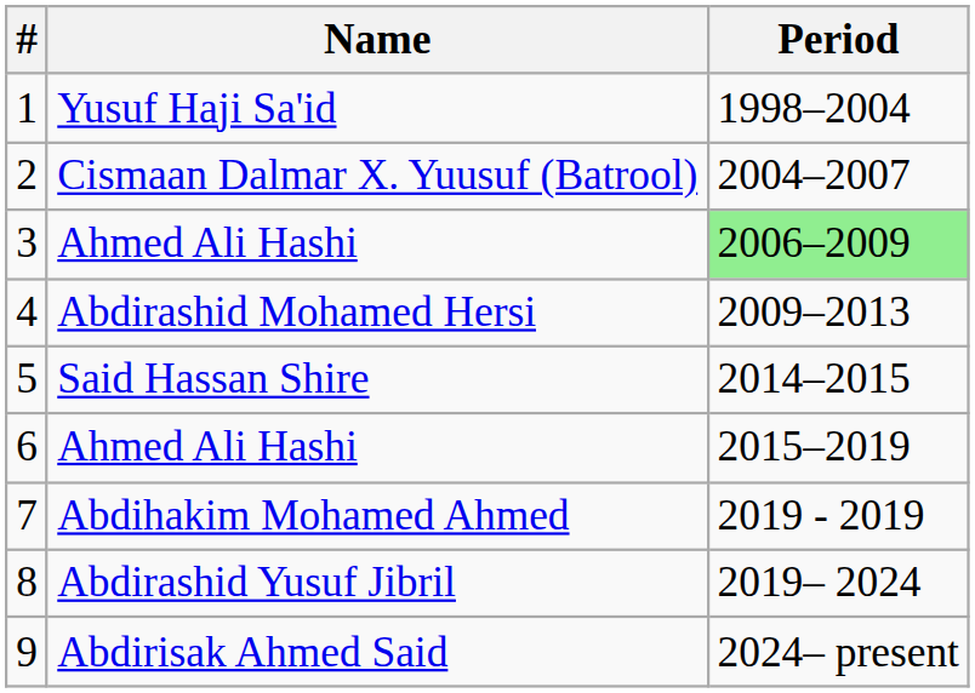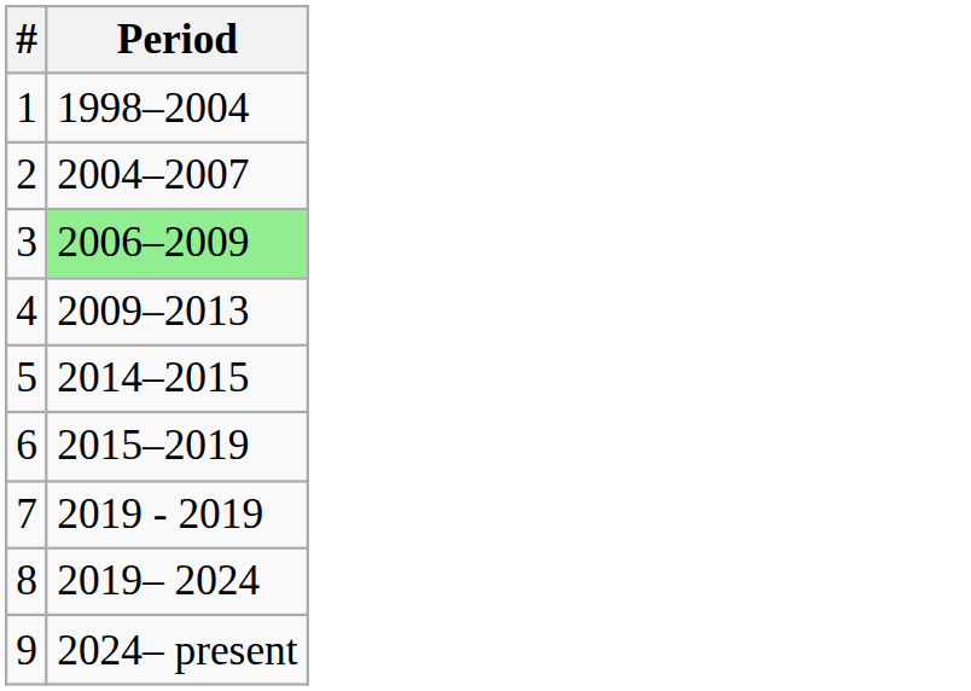 <table class="wikitable">
 <tr>
 <th>#</th>
-<th>Name</th>
 <th>Period</th>
 </tr>
 <tr>
 <td>1</td>
-<td><a href='#'>Yusuf Haji Sa'id</a></td>
 <td>1998–2004</td>
 </tr>
 <tr>
 <td>2</td>
-<td><a href='#'>Cismaan Dalmar X. Yuusuf (Batrool)</a></td>
 <td>2004–2007</td>
 </tr>
 <tr>
 <td>3</td>
-<td><a href='#'>Ahmed Ali Hashi</a></td>
 <td style="background: lightgreen;">2006–2009</td>
 </tr>
 <tr>
 <td>4</td>
-<td><a href='#'>Abdirashid Mohamed Hersi</a></td>
 <td>2009–2013</td>
 </tr>
 <tr>
 <td>5</td>
-<td><a href='#'>Said Hassan Shire</a></td>
 <td>2014–2015</td>
 </tr>
 <tr>
 <td>6</td>
-<td><a href='#'>Ahmed Ali Hashi</a></td>
 <td>2015–2019</td>
 </tr>
 <tr>
 <td>7</td>
-<td><a href='#'>Abdihakim Mohamed Ahmed</a></td>
 <td>2019 - 2019</td>
 </tr>
 <tr>
 <td>8</td>
-<td><a href='#'>Abdirashid Yusuf Jibril</a></td>
 <td>2019– 2024</td>
 </tr>
 <tr>
 <td>9</td>
-<td><a href='#'>Abdirisak Ahmed Said</a></td>
 <td>2024– present</td>
 </tr>
 </table>
